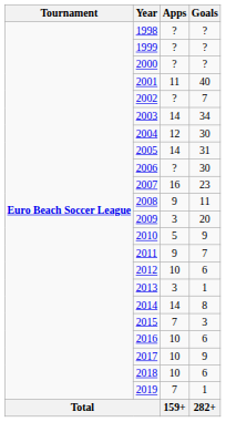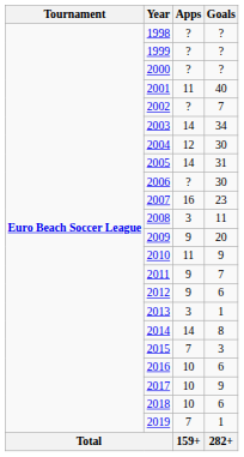 <table class=wikitable style="text-align:center;">
 <tr>
 <th>Tournament</th>
 <th>Year</th>
 <th>Apps</th>
 <th>Goals</th>
 </tr>
 <tr>
 <td rowspan=22><strong><a href='#'>Euro Beach Soccer League</a></strong></td>
 <td><a href='#'>1998</a></td>
 <td>?</td>
 <td>?</td>
 </tr>
 <tr>
 <td><a href='#'>1999</a></td>
 <td>?</td>
 <td>?</td>
 </tr>
 <tr>
 <td><a href='#'>2000</a></td>
 <td>?</td>
 <td>?</td>
 </tr>
 <tr>
 <td><a href='#'>2001</a></td>
 <td>11</td>
 <td>40</td>
 </tr>
 <tr>
 <td><a href='#'>2002</a></td>
 <td>?</td>
 <td>7</td>
 </tr>
 <tr>
 <td><a href='#'>2003</a></td>
 <td>14</td>
 <td>34</td>
 </tr>
 <tr>
 <td><a href='#'>2004</a></td>
 <td>12</td>
 <td>30</td>
 </tr>
 <tr>
 <td><a href='#'>2005</a></td>
 <td>14</td>
 <td>31</td>
 </tr>
 <tr>
 <td><a href='#'>2006</a></td>
 <td>?</td>
 <td>30</td>
 </tr>
 <tr>
 <td><a href='#'>2007</a></td>
 <td>16</td>
 <td>23</td>
 </tr>
 <tr>
 <td><a href='#'>2008</a></td>
-<td>9</td>
+<td>3</td>
 <td>11</td>
 </tr>
 <tr>
 <td><a href='#'>2009</a></td>
-<td>3</td>
+<td>9</td>
 <td>20</td>
 </tr>
 <tr>
 <td><a href='#'>2010</a></td>
-<td>5</td>
+<td>11</td>
 <td>9</td>
 </tr>
 <tr>
 <td><a href='#'>2011</a></td>
 <td>9</td>
 <td>7</td>
 </tr>
 <tr>
 <td><a href='#'>2012</a></td>
-<td>10</td>
+<td>9</td>
 <td>6</td>
 </tr>
 <tr>
 <td><a href='#'>2013</a></td>
 <td>3</td>
 <td>1</td>
 </tr>
 <tr>
 <td><a href='#'>2014</a></td>
 <td>14</td>
 <td>8</td>
 </tr>
 <tr>
 <td><a href='#'>2015</a></td>
 <td>7</td>
 <td>3</td>
 </tr>
 <tr>
 <td><a href='#'>2016</a></td>
 <td>10</td>
 <td>6</td>
 </tr>
 <tr>
 <td><a href='#'>2017</a></td>
 <td>10</td>
 <td>9</td>
 </tr>
 <tr>
 <td><a href='#'>2018</a></td>
 <td>10</td>
 <td>6</td>
 </tr>
 <tr>
 <td><a href='#'>2019</a></td>
 <td>7</td>
 <td>1</td>
 </tr>
 <tr>
 <th colspan=2>Total</th>
 <th>159+</th>
 <th>282+</th>
 </tr>
 </table>
